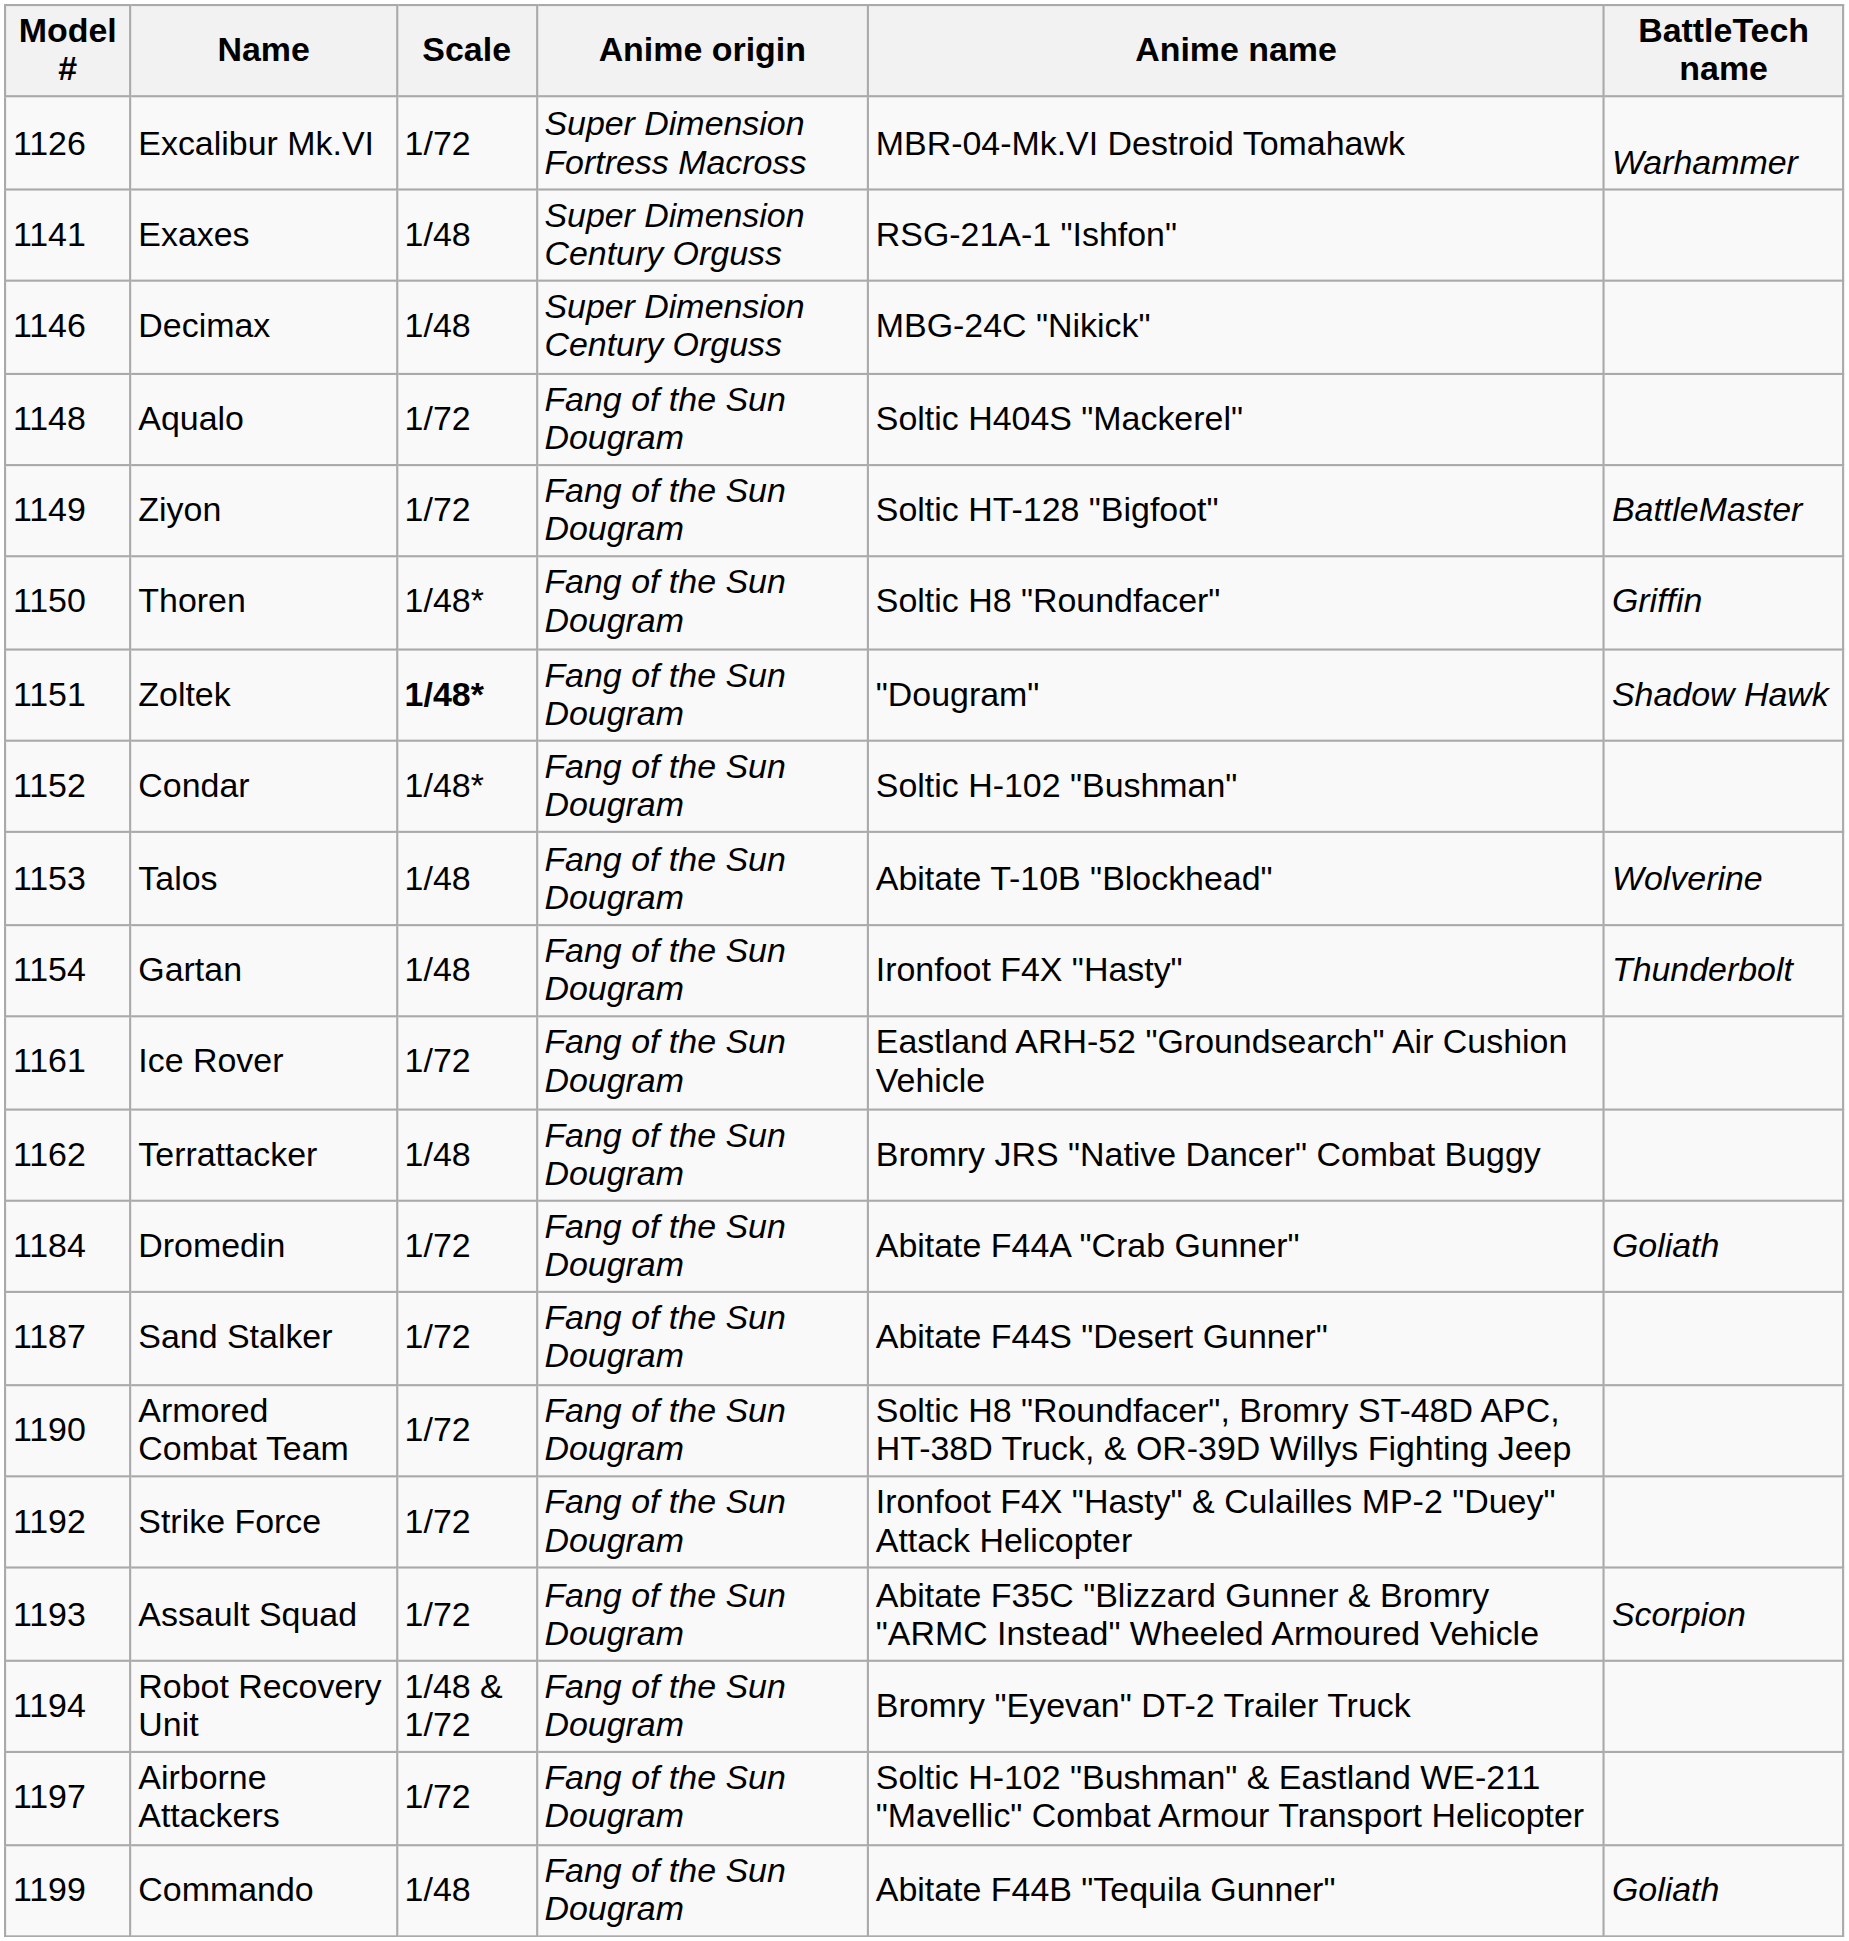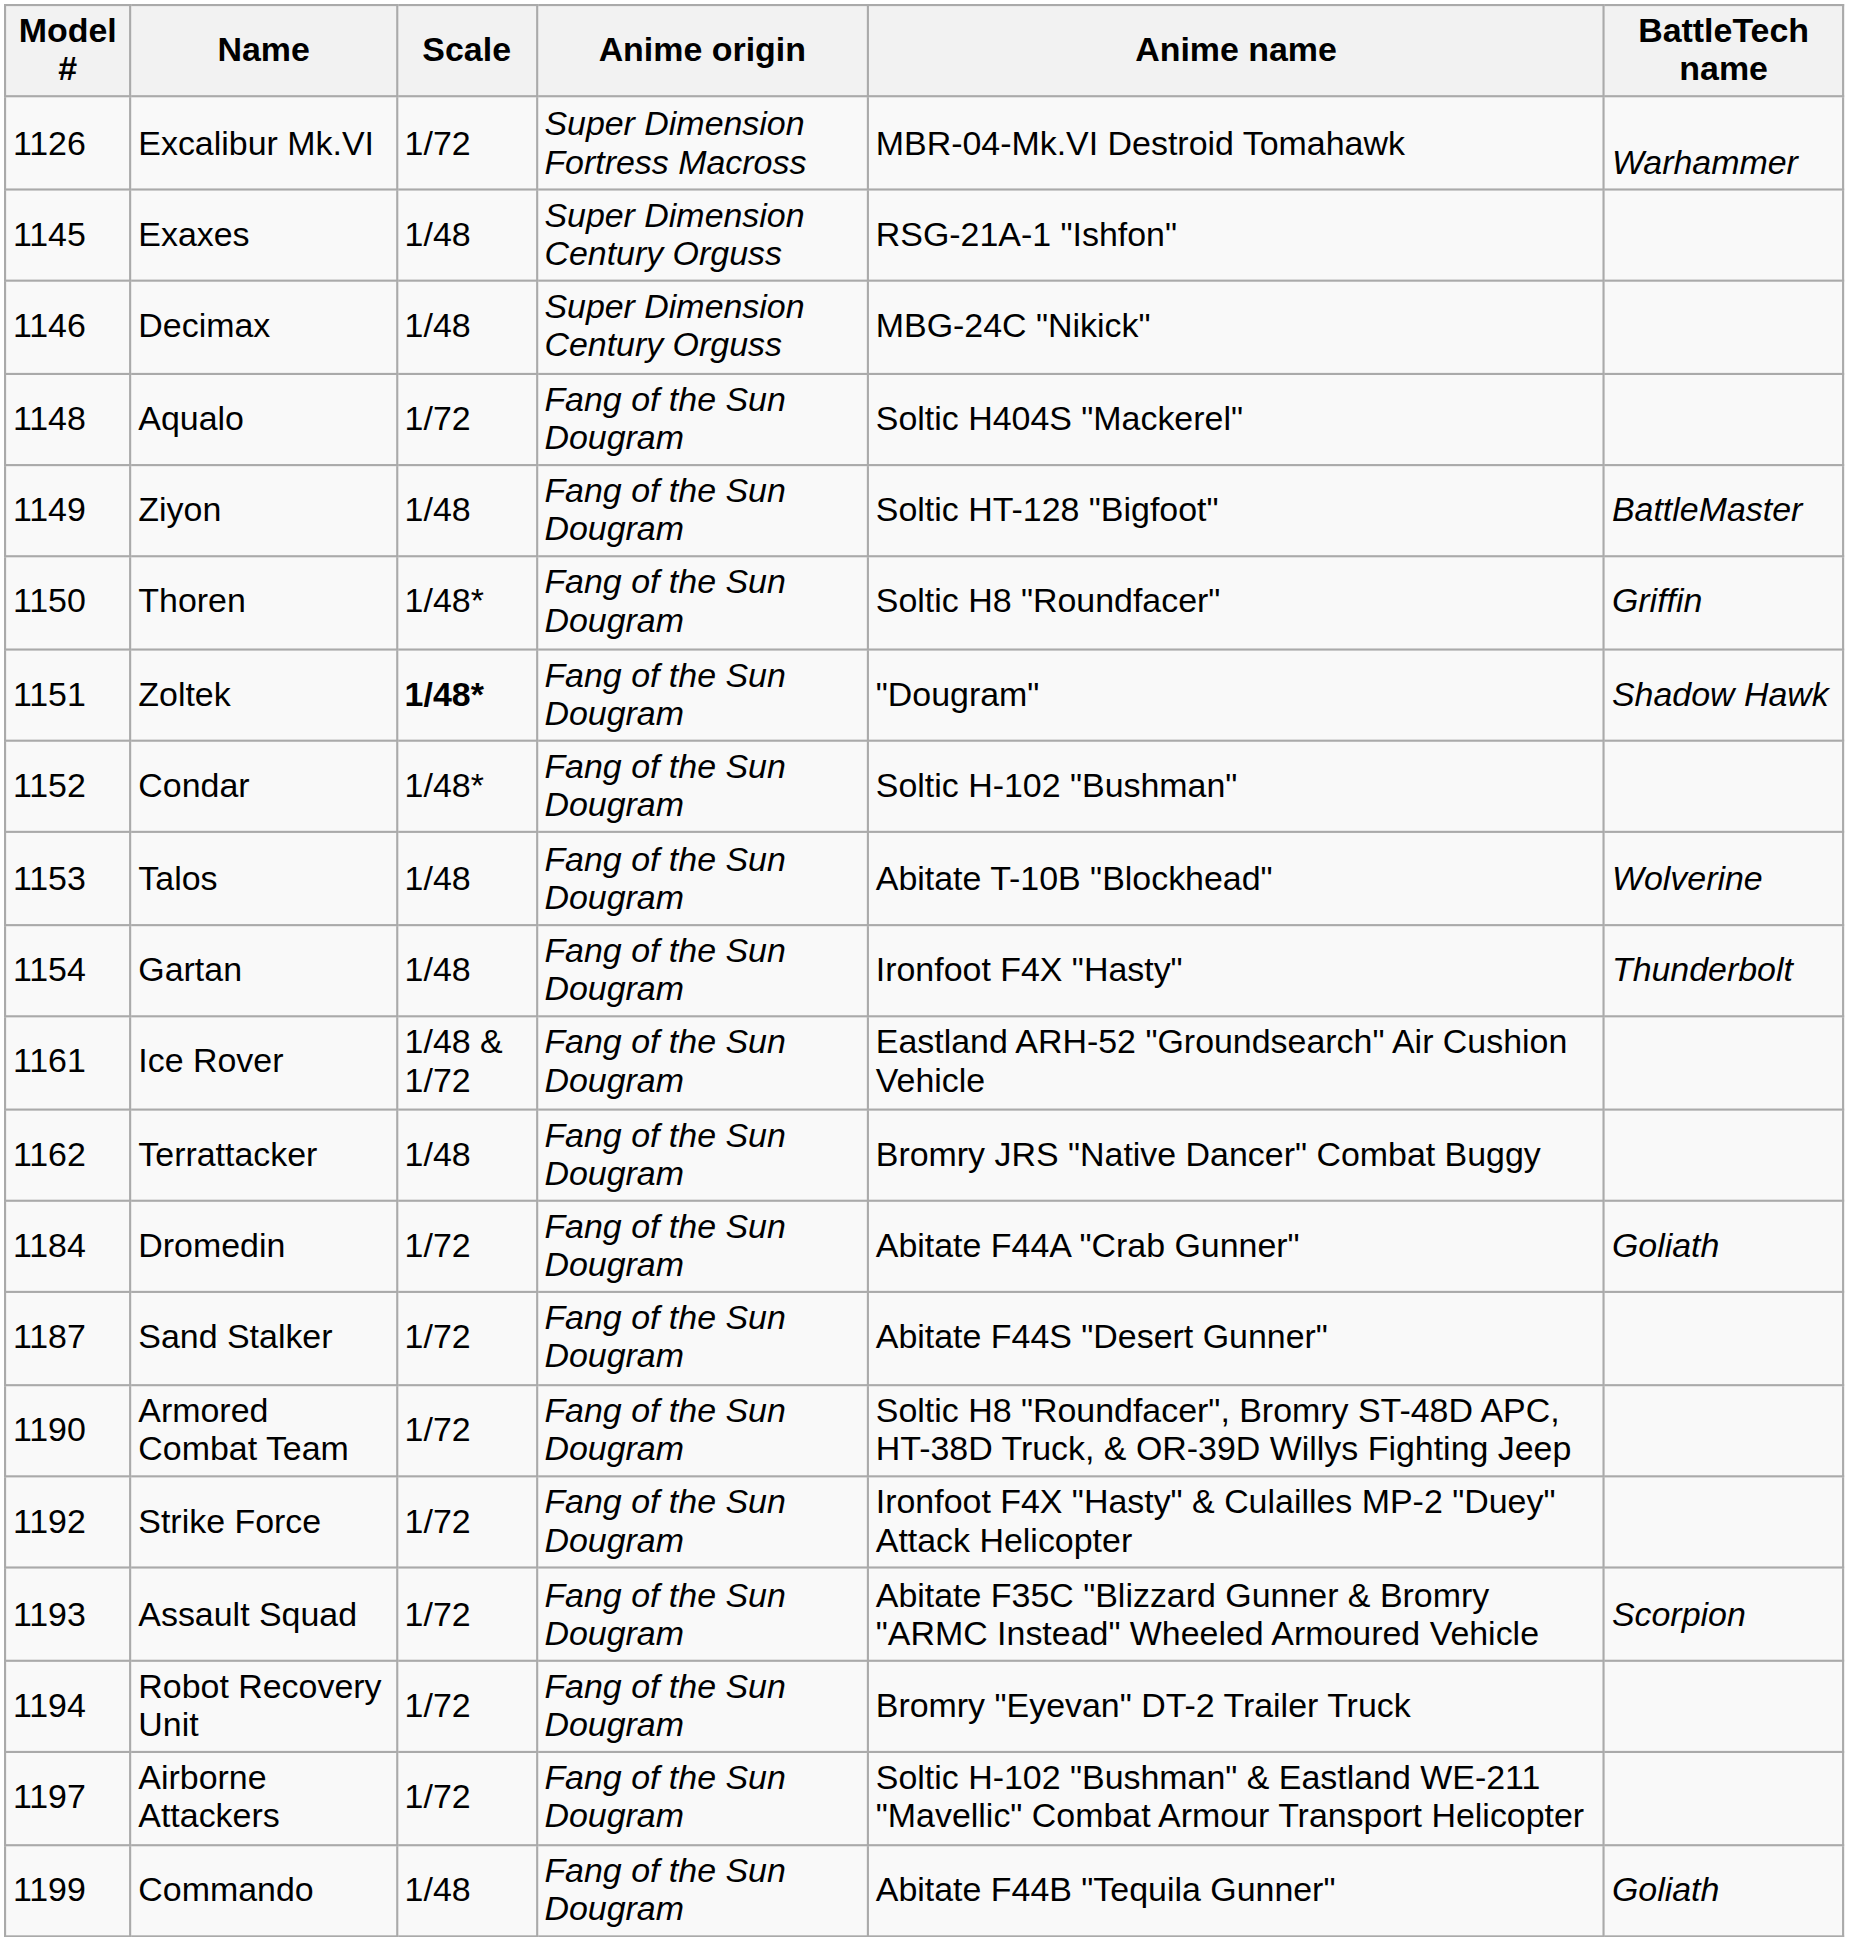 <table class="wikitable">
 <tr>
 <th>Model #</th>
 <th>Name</th>
 <th>Scale</th>
 <th>Anime origin</th>
 <th>Anime name</th>
 <th>BattleTech name</th>
 </tr>
 <tr>
 <td>1126</td>
 <td>Excalibur Mk.VI</td>
 <td>1/72</td>
 <td><em>Super Dimension Fortress Macross</em></td>
 <td>MBR-04-Mk.VI Destroid Tomahawk</td>
 <td><br><em>Warhammer</em></td>
 </tr>
 <tr>
-<td>1141</td>
+<td>1145</td>
 <td>Exaxes</td>
 <td>1/48</td>
 <td><em>Super Dimension Century Orguss</em></td>
 <td>RSG-21A-1 "Ishfon"</td>
 <td></td>
 </tr>
 <tr>
 <td>1146</td>
 <td>Decimax</td>
 <td>1/48</td>
 <td><em>Super Dimension Century Orguss</em></td>
 <td>MBG-24C "Nikick"</td>
 <td></td>
 </tr>
 <tr>
 <td>1148</td>
 <td>Aqualo</td>
 <td>1/72</td>
 <td><em>Fang of the Sun Dougram</em></td>
 <td>Soltic H404S "Mackerel"</td>
 <td></td>
 </tr>
 <tr>
 <td>1149</td>
 <td>Ziyon</td>
-<td>1/72</td>
+<td>1/48</td>
 <td><em>Fang of the Sun Dougram</em></td>
 <td>Soltic HT-128 "Bigfoot"</td>
 <td><em>BattleMaster</em></td>
 </tr>
 <tr>
 <td>1150</td>
 <td>Thoren</td>
 <td>1/48*</td>
 <td><em>Fang of the Sun Dougram</em></td>
 <td>Soltic H8 "Roundfacer"</td>
 <td><em>Griffin</em></td>
 </tr>
 <tr>
 <td>1151</td>
 <td>Zoltek</td>
 <td><strong>1/48*</strong></td>
 <td><em>Fang of the Sun Dougram</em></td>
 <td>"Dougram"</td>
 <td><em>Shadow Hawk</em></td>
 </tr>
 <tr>
 <td>1152</td>
 <td>Condar</td>
 <td>1/48*</td>
 <td><em>Fang of the Sun Dougram</em></td>
 <td>Soltic H-102 "Bushman"</td>
 <td></td>
 </tr>
 <tr>
 <td>1153</td>
 <td>Talos</td>
 <td>1/48</td>
 <td><em>Fang of the Sun Dougram</em></td>
 <td>Abitate T-10B "Blockhead"</td>
 <td><em>Wolverine</em></td>
 </tr>
 <tr>
 <td>1154</td>
 <td>Gartan</td>
 <td>1/48</td>
 <td><em>Fang of the Sun Dougram</em></td>
 <td>Ironfoot F4X "Hasty"</td>
 <td><em>Thunderbolt</em></td>
 </tr>
 <tr>
 <td>1161</td>
 <td>Ice Rover</td>
-<td>1/72</td>
+<td>1/48 & 1/72</td>
 <td><em>Fang of the Sun Dougram</em></td>
 <td>Eastland ARH-52 "Groundsearch" Air Cushion Vehicle</td>
 <td></td>
 </tr>
 <tr>
 <td>1162</td>
 <td>Terrattacker</td>
 <td>1/48</td>
 <td><em>Fang of the Sun Dougram</em></td>
 <td>Bromry JRS "Native Dancer" Combat Buggy</td>
 <td></td>
 </tr>
 <tr>
 <td>1184</td>
 <td>Dromedin</td>
 <td>1/72</td>
 <td><em>Fang of the Sun Dougram</em></td>
 <td>Abitate F44A "Crab Gunner"</td>
 <td><em>Goliath</em></td>
 </tr>
 <tr>
 <td>1187</td>
 <td>Sand Stalker</td>
 <td>1/72</td>
 <td><em>Fang of the Sun Dougram</em></td>
 <td>Abitate F44S "Desert Gunner"</td>
 <td></td>
 </tr>
 <tr>
 <td>1190</td>
 <td>Armored Combat Team</td>
 <td>1/72</td>
 <td><em>Fang of the Sun Dougram</em></td>
 <td>Soltic H8 "Roundfacer", Bromry ST-48D APC, HT-38D Truck, & OR-39D Willys Fighting Jeep</td>
 <td></td>
 </tr>
 <tr>
 <td>1192</td>
 <td>Strike Force</td>
 <td>1/72</td>
 <td><em>Fang of the Sun Dougram</em></td>
 <td>Ironfoot F4X "Hasty" & Culailles MP-2 "Duey" Attack Helicopter</td>
 <td></td>
 </tr>
 <tr>
 <td>1193</td>
 <td>Assault Squad</td>
 <td>1/72</td>
 <td><em>Fang of the Sun Dougram</em></td>
 <td>Abitate F35C "Blizzard Gunner & Bromry "ARMC Instead" Wheeled Armoured Vehicle</td>
 <td><em>Scorpion</em></td>
 </tr>
 <tr>
 <td>1194</td>
 <td>Robot Recovery Unit</td>
-<td>1/48 & 1/72</td>
+<td>1/72</td>
 <td><em>Fang of the Sun Dougram</em></td>
 <td>Bromry "Eyevan" DT-2 Trailer Truck</td>
 <td></td>
 </tr>
 <tr>
 <td>1197</td>
 <td>Airborne Attackers</td>
 <td>1/72</td>
 <td><em>Fang of the Sun Dougram</em></td>
 <td>Soltic H-102 "Bushman" & Eastland WE-211 "Mavellic" Combat Armour Transport Helicopter</td>
 <td></td>
 </tr>
 <tr>
 <td>1199</td>
 <td>Commando</td>
 <td>1/48</td>
 <td><em>Fang of the Sun Dougram</em></td>
 <td>Abitate F44B "Tequila Gunner"</td>
 <td><em>Goliath</em></td>
 </tr>
 </table>
